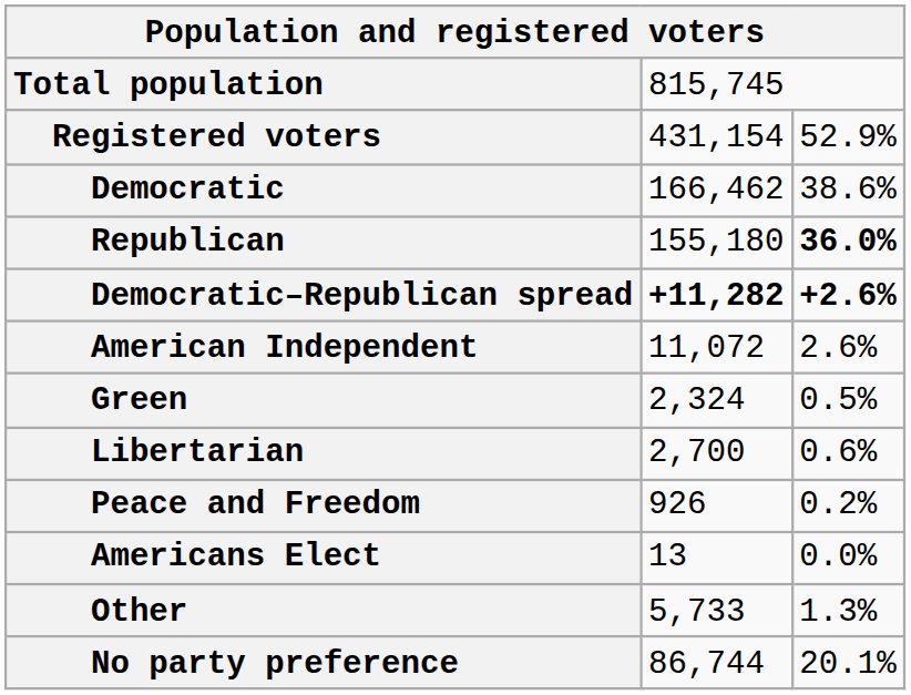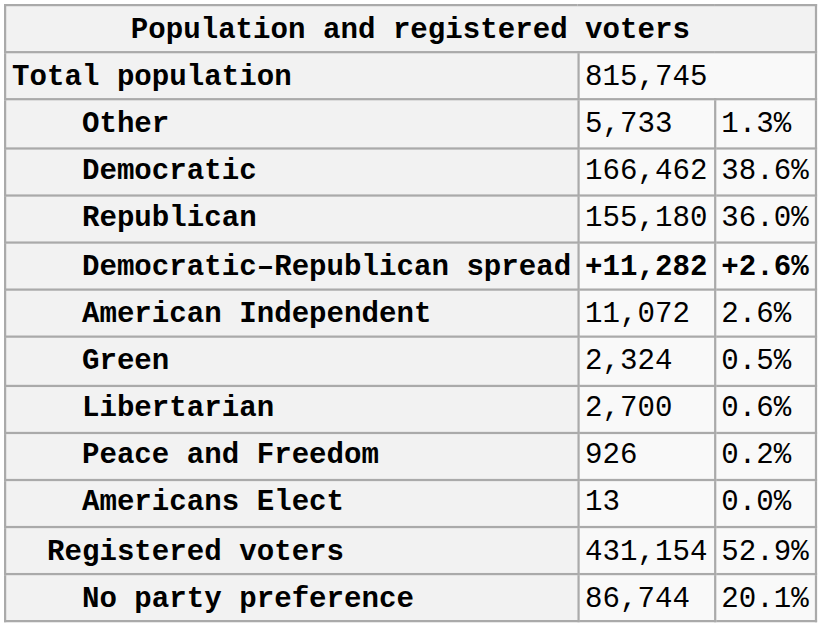 <table class="wikitable collapsible collapsed">
 <tr>
 <th colspan="3">Population and registered voters</th>
 </tr>
 <tr>
 <th scope="row" style="text-align: left;">Total population</th>
 <td colspan="2">815,745</td>
 </tr>
 <tr>
-<th scope="row" style="text-align: left;">  Registered voters</th>
-<td>431,154</td>
-<td>52.9%</td>
+<th scope="row" style="text-align: left;">    Other</th>
+<td>5,733</td>
+<td>1.3%</td>
 </tr>
 <tr>
 <th scope="row" style="text-align: left;">    Democratic</th>
 <td>166,462</td>
 <td>38.6%</td>
 </tr>
 <tr>
 <th scope="row" style="text-align: left;">    Republican</th>
 <td>155,180</td>
-<td><strong>36.0%</strong></td>
+<td>36.0%</td>
 </tr>
 <tr>
 <th scope="row" style="text-align: left;">    Democratic–Republican spread</th>
 <td><span><strong>+11,282</strong></span></td>
 <td><span><strong>+2.6%</strong></span></td>
 </tr>
 <tr>
 <th scope="row" style="text-align: left;">    American Independent</th>
 <td>11,072</td>
 <td>2.6%</td>
 </tr>
 <tr>
 <th scope="row" style="text-align: left;">    Green</th>
 <td>2,324</td>
 <td>0.5%</td>
 </tr>
 <tr>
 <th scope="row" style="text-align: left;">    Libertarian</th>
 <td>2,700</td>
 <td>0.6%</td>
 </tr>
 <tr>
 <th scope="row" style="text-align: left;">    Peace and Freedom</th>
 <td>926</td>
 <td>0.2%</td>
 </tr>
 <tr>
 <th scope="row" style="text-align: left;">    Americans Elect</th>
 <td>13</td>
 <td>0.0%</td>
 </tr>
 <tr>
-<th scope="row" style="text-align: left;">    Other</th>
-<td>5,733</td>
-<td>1.3%</td>
+<th scope="row" style="text-align: left;">  Registered voters</th>
+<td>431,154</td>
+<td>52.9%</td>
 </tr>
 <tr>
 <th scope="row" style="text-align: left;">    No party preference</th>
 <td>86,744</td>
 <td>20.1%</td>
 </tr>
 </table>
